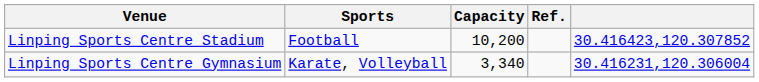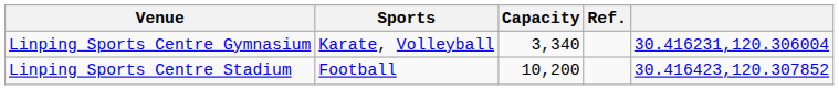 <table class="wikitable sortable">
 <tr>
 <th>Venue</th>
 <th>Sports</th>
 <th>Capacity</th>
 <th>Ref.</th>
 <th></th>
 </tr>
 <tr>
+<td><a href='#'>Linping Sports Centre Gymnasium</a></td>
+<td><a href='#'>Karate</a>, <a href='#'>Volleyball</a></td>
+<td align=right>3,340</td>
+<td></td>
+<td><a href='#'>30.416231,120.306004</a></td>
+</tr>
+<tr>
 <td><a href='#'>Linping Sports Centre Stadium</a></td>
 <td><a href='#'>Football</a></td>
 <td align=right>10,200</td>
 <td></td>
 <td><a href='#'>30.416423,120.307852</a></td>
 </tr>
-<tr>
-<td><a href='#'>Linping Sports Centre Gymnasium</a></td>
-<td><a href='#'>Karate</a>, <a href='#'>Volleyball</a></td>
-<td align=right>3,340</td>
-<td></td>
-<td><a href='#'>30.416231,120.306004</a></td>
-</tr>
 </table>
